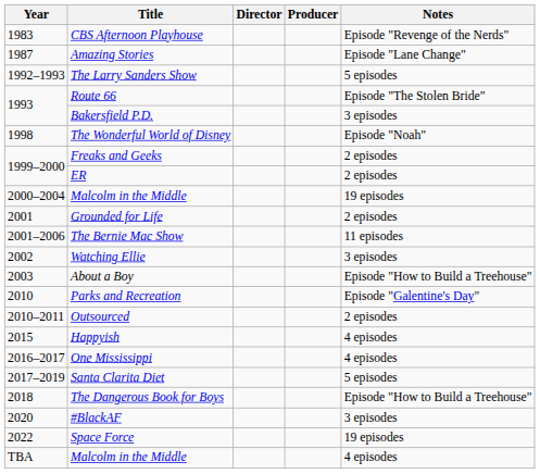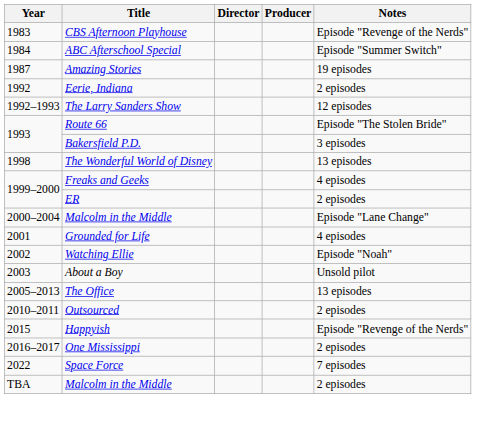 <table class="wikitable">
 <tr>
 <th>Year</th>
 <th>Title</th>
 <th>Director</th>
 <th>Producer</th>
 <th>Notes</th>
 </tr>
 <tr>
 <td>1983</td>
 <td><em><a href='#'>CBS Afternoon Playhouse</a></em></td>
 <td></td>
 <td></td>
 <td>Episode "Revenge of the Nerds"</td>
 </tr>
 <tr>
+<td>1984</td>
+<td><em><a href='#'>ABC Afterschool Special</a></em></td>
+<td></td>
+<td></td>
+<td>Episode "Summer Switch"</td>
+</tr>
+<tr>
 <td>1987</td>
 <td><em><a href='#'>Amazing Stories</a></em></td>
 <td></td>
 <td></td>
-<td>Episode "Lane Change"</td>
+<td>19 episodes</td>
+</tr>
+<tr>
+<td>1992</td>
+<td><em><a href='#'>Eerie, Indiana</a></em></td>
+<td></td>
+<td></td>
+<td>2 episodes</td>
 </tr>
 <tr>
 <td>1992–1993</td>
 <td><em><a href='#'>The Larry Sanders Show</a></em></td>
 <td></td>
 <td></td>
-<td>5 episodes</td>
+<td>12 episodes</td>
 </tr>
 <tr>
 <td rowspan=2>1993</td>
 <td><em><a href='#'>Route 66</a></em></td>
 <td></td>
 <td></td>
 <td>Episode "The Stolen Bride"</td>
 </tr>
 <tr>
 <td><em><a href='#'>Bakersfield P.D.</a></em></td>
 <td></td>
 <td></td>
 <td>3 episodes</td>
 </tr>
 <tr>
 <td>1998</td>
 <td><em><a href='#'>The Wonderful World of Disney</a></em></td>
 <td></td>
 <td></td>
-<td>Episode "Noah"</td>
+<td>13 episodes</td>
 </tr>
 <tr>
 <td rowspan=2>1999–2000</td>
 <td><em><a href='#'>Freaks and Geeks</a></em></td>
 <td></td>
 <td></td>
-<td>2 episodes</td>
+<td>4 episodes</td>
 </tr>
 <tr>
 <td><em><a href='#'>ER</a></em></td>
 <td></td>
 <td></td>
 <td>2 episodes</td>
 </tr>
 <tr>
 <td>2000–2004</td>
 <td><em><a href='#'>Malcolm in the Middle</a></em></td>
 <td></td>
 <td></td>
-<td>19 episodes</td>
+<td>Episode "Lane Change"</td>
 </tr>
 <tr>
 <td>2001</td>
 <td><em><a href='#'>Grounded for Life</a></em></td>
 <td></td>
 <td></td>
-<td>2 episodes</td>
-</tr>
-<tr>
-<td>2001–2006</td>
-<td><em><a href='#'>The Bernie Mac Show</a></em></td>
-<td></td>
-<td></td>
-<td>11 episodes</td>
+<td>4 episodes</td>
 </tr>
 <tr>
 <td>2002</td>
 <td><em><a href='#'>Watching Ellie</a></em></td>
 <td></td>
 <td></td>
-<td>3 episodes</td>
+<td>Episode "Noah"</td>
 </tr>
 <tr>
 <td>2003</td>
 <td><em>About a Boy</em></td>
 <td></td>
 <td></td>
-<td>Episode "How to Build a Treehouse"</td>
+<td>Unsold pilot</td>
 </tr>
 <tr>
-<td>2010</td>
-<td><em><a href='#'>Parks and Recreation</a></em></td>
+<td>2005–2013</td>
+<td><em><a href='#'>The Office</a></em></td>
 <td></td>
 <td></td>
-<td>Episode "<a href='#'>Galentine's Day</a>"</td>
+<td>13 episodes</td>
 </tr>
 <tr>
 <td>2010–2011</td>
 <td><em><a href='#'>Outsourced</a></em></td>
 <td></td>
 <td></td>
 <td>2 episodes</td>
 </tr>
 <tr>
 <td>2015</td>
 <td><em><a href='#'>Happyish</a></em></td>
 <td></td>
 <td></td>
-<td>4 episodes</td>
+<td>Episode "Revenge of the Nerds"</td>
 </tr>
 <tr>
 <td>2016–2017</td>
 <td><em><a href='#'>One Mississippi</a></em></td>
 <td></td>
 <td></td>
-<td>4 episodes</td>
-</tr>
-<tr>
-<td>2017–2019</td>
-<td><em><a href='#'>Santa Clarita Diet</a></em></td>
-<td></td>
-<td></td>
-<td>5 episodes</td>
-</tr>
-<tr>
-<td>2018</td>
-<td><em><a href='#'>The Dangerous Book for Boys</a></em></td>
-<td></td>
-<td></td>
-<td>Episode "How to Build a Treehouse"</td>
-</tr>
-<tr>
-<td>2020</td>
-<td><em><a href='#'>#BlackAF</a></em></td>
-<td></td>
-<td></td>
-<td>3 episodes</td>
+<td>2 episodes</td>
 </tr>
 <tr>
 <td>2022</td>
 <td><em><a href='#'>Space Force</a></em></td>
 <td></td>
 <td></td>
-<td>19 episodes</td>
+<td>7 episodes</td>
 </tr>
 <tr>
 <td>TBA</td>
 <td><em><a href='#'>Malcolm in the Middle</a></em></td>
 <td></td>
 <td></td>
-<td>4 episodes</td>
+<td>2 episodes</td>
 </tr>
 </table>
